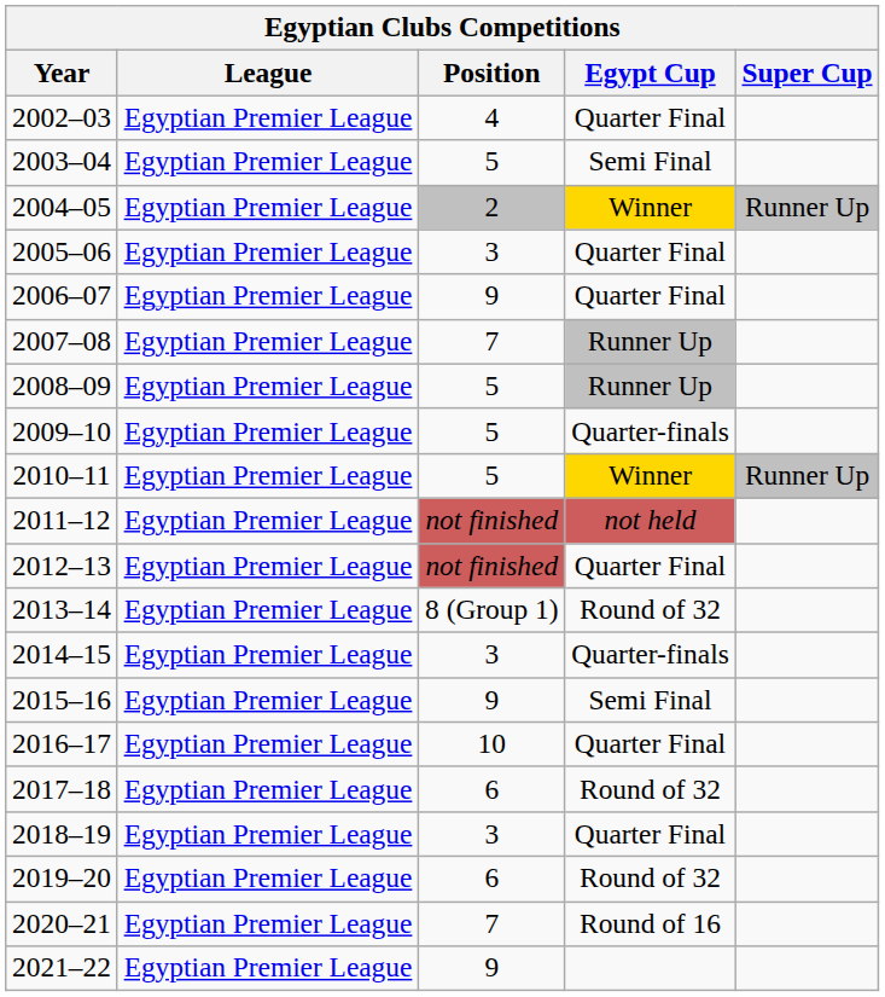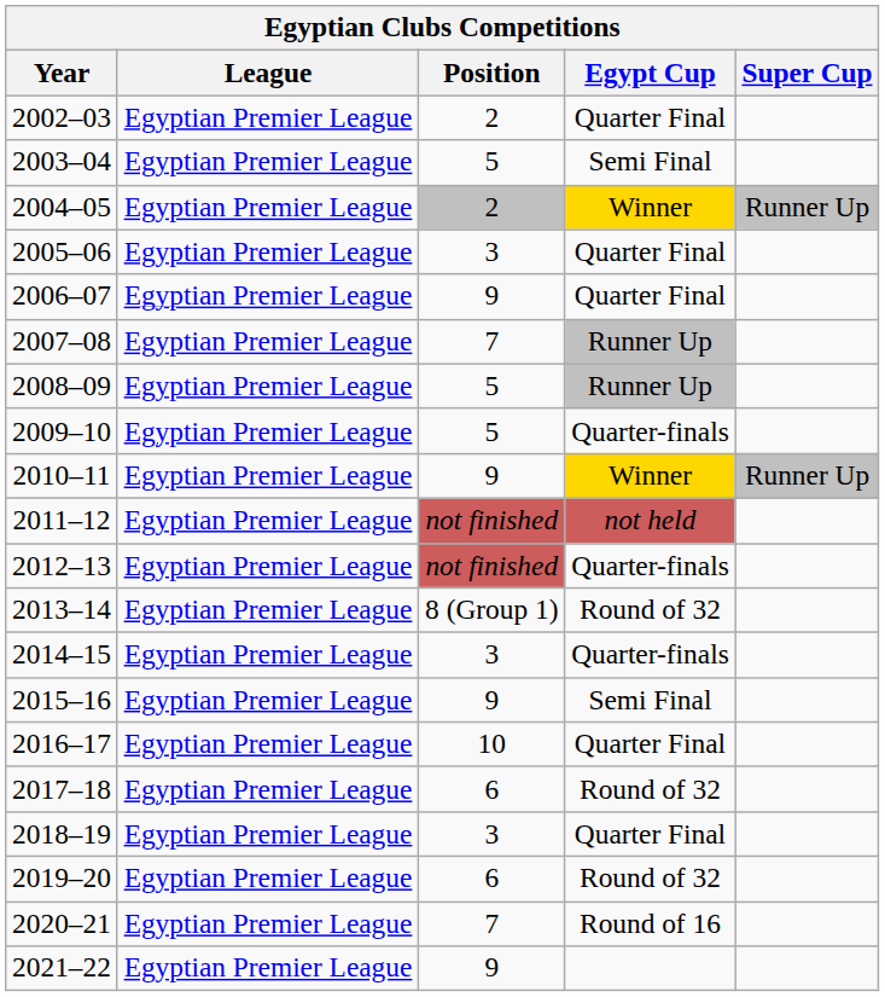 <table class="wikitable" style="text-align: center;">
 <tr>
 <th colspan=5>Egyptian Clubs Competitions</th>
 </tr>
 <tr>
 <th>Year</th>
 <th>League</th>
 <th>Position</th>
 <th><a href='#'>Egypt Cup</a></th>
 <th><a href='#'>Super Cup</a></th>
 </tr>
 <tr>
 <td>2002–03</td>
 <td><a href='#'>Egyptian Premier League</a></td>
-<td>4</td>
+<td>2</td>
 <td>Quarter Final</td>
 <td></td>
 </tr>
 <tr>
 <td>2003–04</td>
 <td><a href='#'>Egyptian Premier League</a></td>
 <td>5</td>
 <td>Semi Final</td>
 <td></td>
 </tr>
 <tr>
 <td>2004–05</td>
 <td><a href='#'>Egyptian Premier League</a></td>
 <td bgcolor=silver>2</td>
 <td bgcolor=gold>Winner</td>
 <td bgcolor=silver>Runner Up</td>
 </tr>
 <tr>
 <td>2005–06</td>
 <td><a href='#'>Egyptian Premier League</a></td>
 <td>3</td>
 <td>Quarter Final</td>
 <td></td>
 </tr>
 <tr>
 <td>2006–07</td>
 <td><a href='#'>Egyptian Premier League</a></td>
 <td>9</td>
 <td>Quarter Final</td>
 <td></td>
 </tr>
 <tr>
 <td>2007–08</td>
 <td><a href='#'>Egyptian Premier League</a></td>
 <td>7</td>
 <td bgcolor=silver>Runner Up</td>
 <td></td>
 </tr>
 <tr>
 <td>2008–09</td>
 <td><a href='#'>Egyptian Premier League</a></td>
 <td>5</td>
 <td bgcolor=silver>Runner Up</td>
 <td></td>
 </tr>
 <tr>
 <td>2009–10</td>
 <td><a href='#'>Egyptian Premier League</a></td>
 <td>5</td>
 <td>Quarter-finals</td>
 <td></td>
 </tr>
 <tr>
 <td>2010–11</td>
 <td><a href='#'>Egyptian Premier League</a></td>
-<td>5</td>
+<td>9</td>
 <td bgcolor=Gold>Winner</td>
 <td bgcolor=silver>Runner Up</td>
 </tr>
 <tr>
 <td>2011–12</td>
 <td><a href='#'>Egyptian Premier League</a></td>
 <td bgcolor="#cd5c5c"><em>not finished</em></td>
 <td bgcolor="#cd5c5c"><em>not held</em></td>
 <td></td>
 </tr>
 <tr>
 <td>2012–13</td>
 <td><a href='#'>Egyptian Premier League</a></td>
 <td bgcolor="#cd5c5c"><em>not finished</em></td>
-<td>Quarter Final</td>
+<td>Quarter-finals</td>
 <td></td>
 </tr>
 <tr>
 <td>2013–14</td>
 <td><a href='#'>Egyptian Premier League</a></td>
 <td>8 (Group 1)</td>
 <td>Round of 32</td>
 <td></td>
 </tr>
 <tr>
 <td>2014–15</td>
 <td><a href='#'>Egyptian Premier League</a></td>
 <td>3</td>
 <td>Quarter-finals</td>
 <td></td>
 </tr>
 <tr>
 <td>2015–16</td>
 <td><a href='#'>Egyptian Premier League</a></td>
 <td>9</td>
 <td>Semi Final</td>
 <td></td>
 </tr>
 <tr>
 <td>2016–17</td>
 <td><a href='#'>Egyptian Premier League</a></td>
 <td>10</td>
 <td>Quarter Final</td>
 <td></td>
 </tr>
 <tr>
 <td>2017–18</td>
 <td><a href='#'>Egyptian Premier League</a></td>
 <td>6</td>
 <td>Round of 32</td>
 <td></td>
 </tr>
 <tr>
 <td>2018–19</td>
 <td><a href='#'>Egyptian Premier League</a></td>
 <td>3</td>
 <td>Quarter Final</td>
 <td></td>
 </tr>
 <tr>
 <td>2019–20</td>
 <td><a href='#'>Egyptian Premier League</a></td>
 <td>6</td>
 <td>Round of 32</td>
 <td></td>
 </tr>
 <tr>
 <td>2020–21</td>
 <td><a href='#'>Egyptian Premier League</a></td>
 <td>7</td>
 <td>Round of 16</td>
 <td></td>
 </tr>
 <tr>
 <td>2021–22</td>
 <td><a href='#'>Egyptian Premier League</a></td>
 <td>9</td>
 <td></td>
 <td></td>
 </tr>
 </table>
